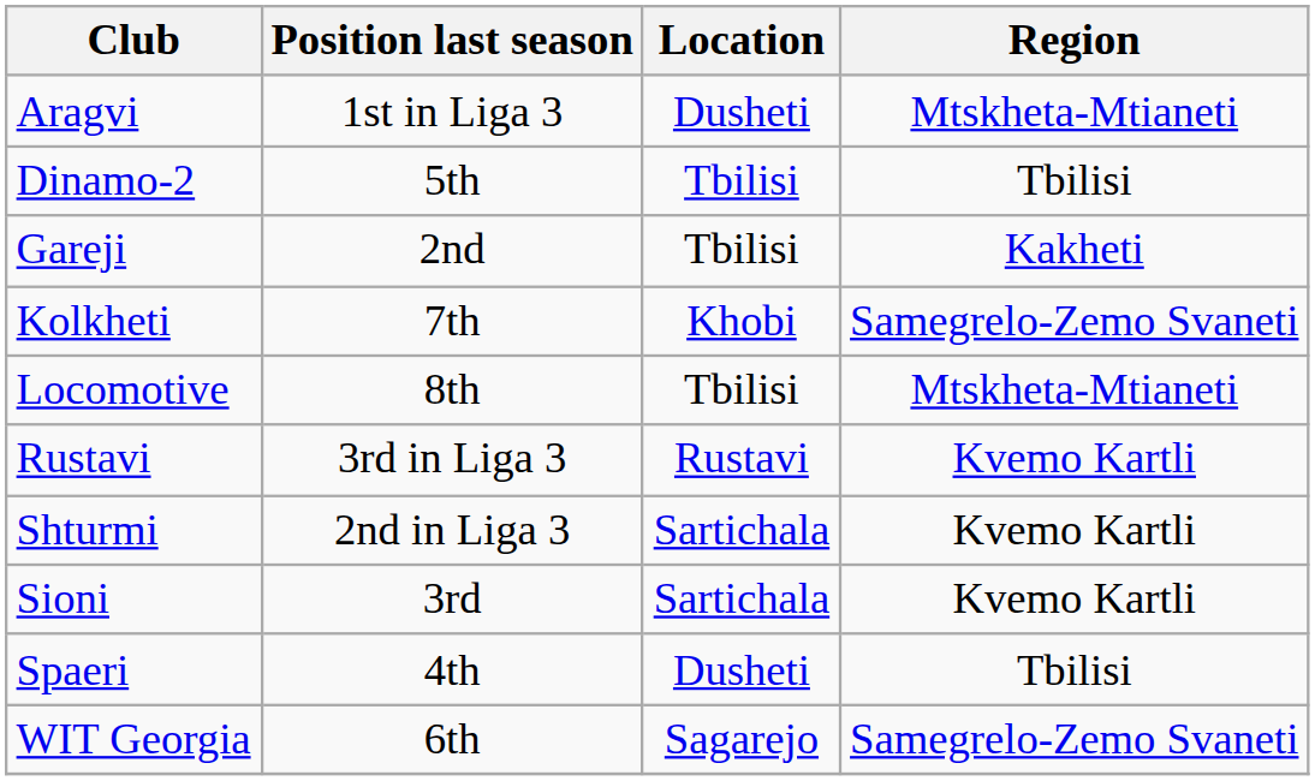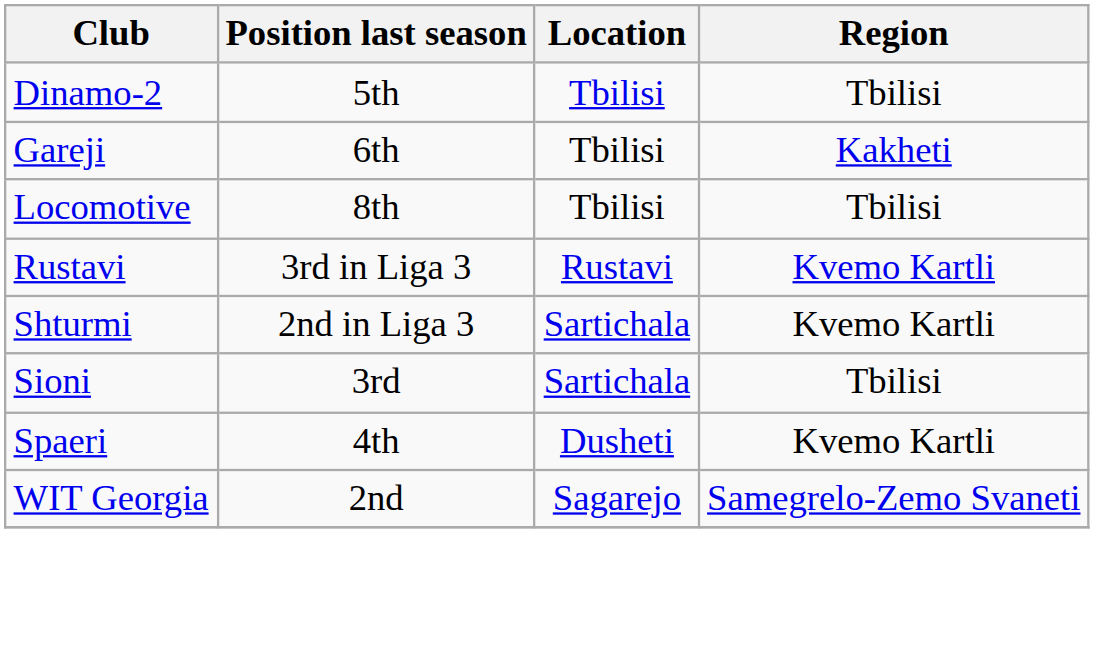 <table class="wikitable sortable" style="text-align:center;">
 <tr>
 <th>Club</th>
 <th>Position last season</th>
 <th>Location</th>
 <th>Region</th>
-</tr>
-<tr>
-<td style="text-align:left;"><a href='#'>Aragvi</a></td>
-<td>1st in Liga 3</td>
-<td><a href='#'>Dusheti</a></td>
-<td><a href='#'>Mtskheta-Mtianeti</a></td>
 </tr>
 <tr>
 <td style="text-align:left;"><a href='#'>Dinamo-2</a></td>
 <td>5th</td>
 <td><a href='#'>Tbilisi</a></td>
 <td>Tbilisi</td>
 </tr>
 <tr>
 <td style="text-align:left;"><a href='#'>Gareji</a></td>
-<td>2nd</td>
+<td>6th</td>
 <td>Tbilisi</td>
 <td><a href='#'>Kakheti</a></td>
-</tr>
-<tr>
-<td style="text-align:left;"><a href='#'>Kolkheti</a></td>
-<td>7th</td>
-<td><a href='#'>Khobi</a></td>
-<td><a href='#'>Samegrelo-Zemo Svaneti</a></td>
 </tr>
 <tr>
 <td style="text-align:left;"><a href='#'>Locomotive</a></td>
 <td>8th</td>
 <td>Tbilisi</td>
-<td><a href='#'>Mtskheta-Mtianeti</a></td>
+<td>Tbilisi</td>
 </tr>
 <tr>
 <td style="text-align:left;"><a href='#'>Rustavi</a></td>
 <td>3rd in Liga 3</td>
 <td><a href='#'>Rustavi</a></td>
 <td><a href='#'>Kvemo Kartli</a></td>
 </tr>
 <tr>
 <td style="text-align:left;"><a href='#'>Shturmi</a></td>
 <td>2nd in Liga 3</td>
 <td><a href='#'>Sartichala</a></td>
 <td>Kvemo Kartli</td>
 </tr>
 <tr>
 <td style="text-align:left;"><a href='#'>Sioni</a></td>
 <td>3rd</td>
 <td><a href='#'>Sartichala</a></td>
-<td>Kvemo Kartli</td>
+<td>Tbilisi</td>
 </tr>
 <tr>
 <td style="text-align:left;"><a href='#'>Spaeri</a></td>
 <td>4th</td>
 <td><a href='#'>Dusheti</a></td>
-<td>Tbilisi</td>
+<td>Kvemo Kartli</td>
 </tr>
 <tr>
 <td style="text-align:left;"><a href='#'>WIT Georgia</a></td>
-<td>6th</td>
+<td>2nd</td>
 <td><a href='#'>Sagarejo</a></td>
 <td><a href='#'>Samegrelo-Zemo Svaneti</a></td>
 </tr>
 <tr>
 </tr>
 </table>
